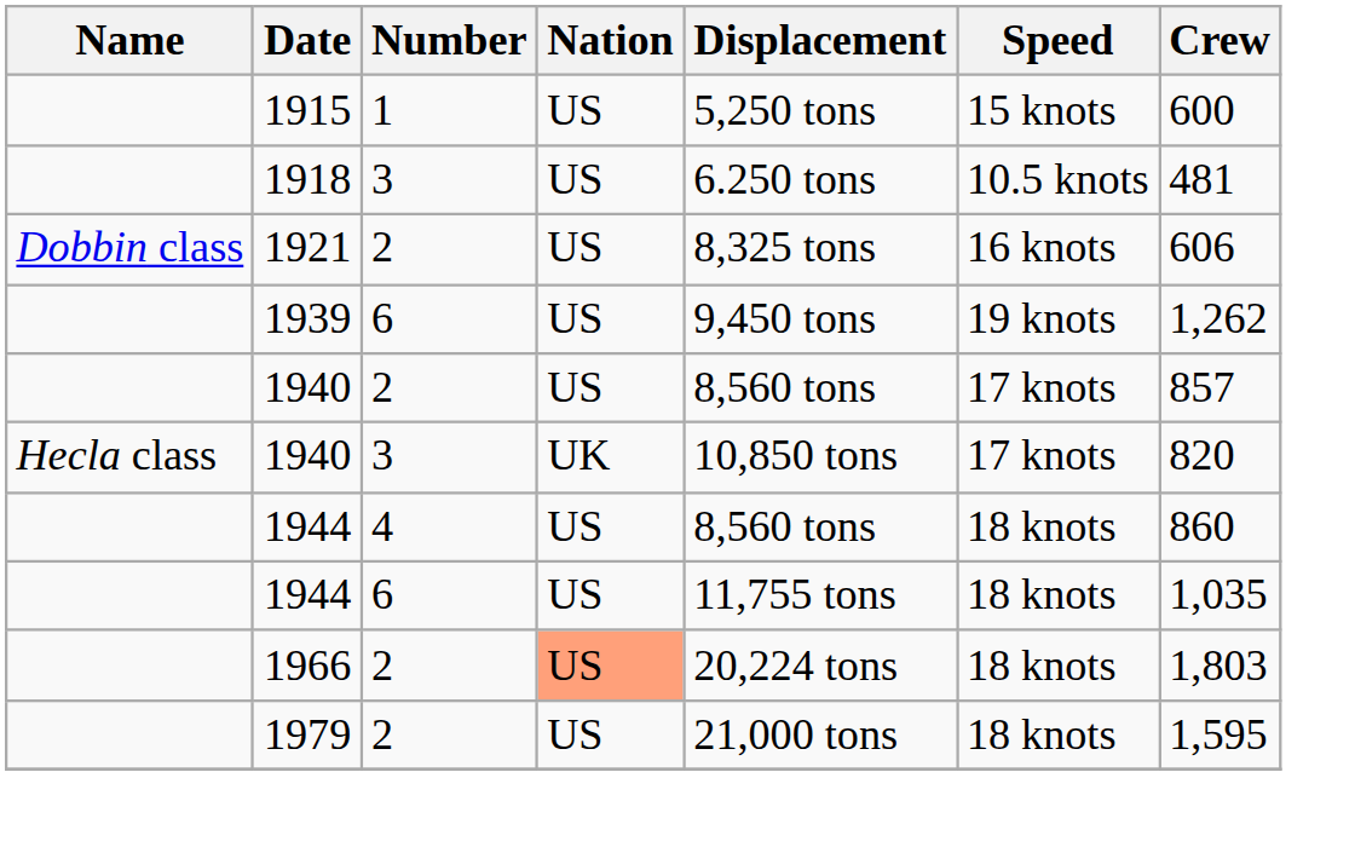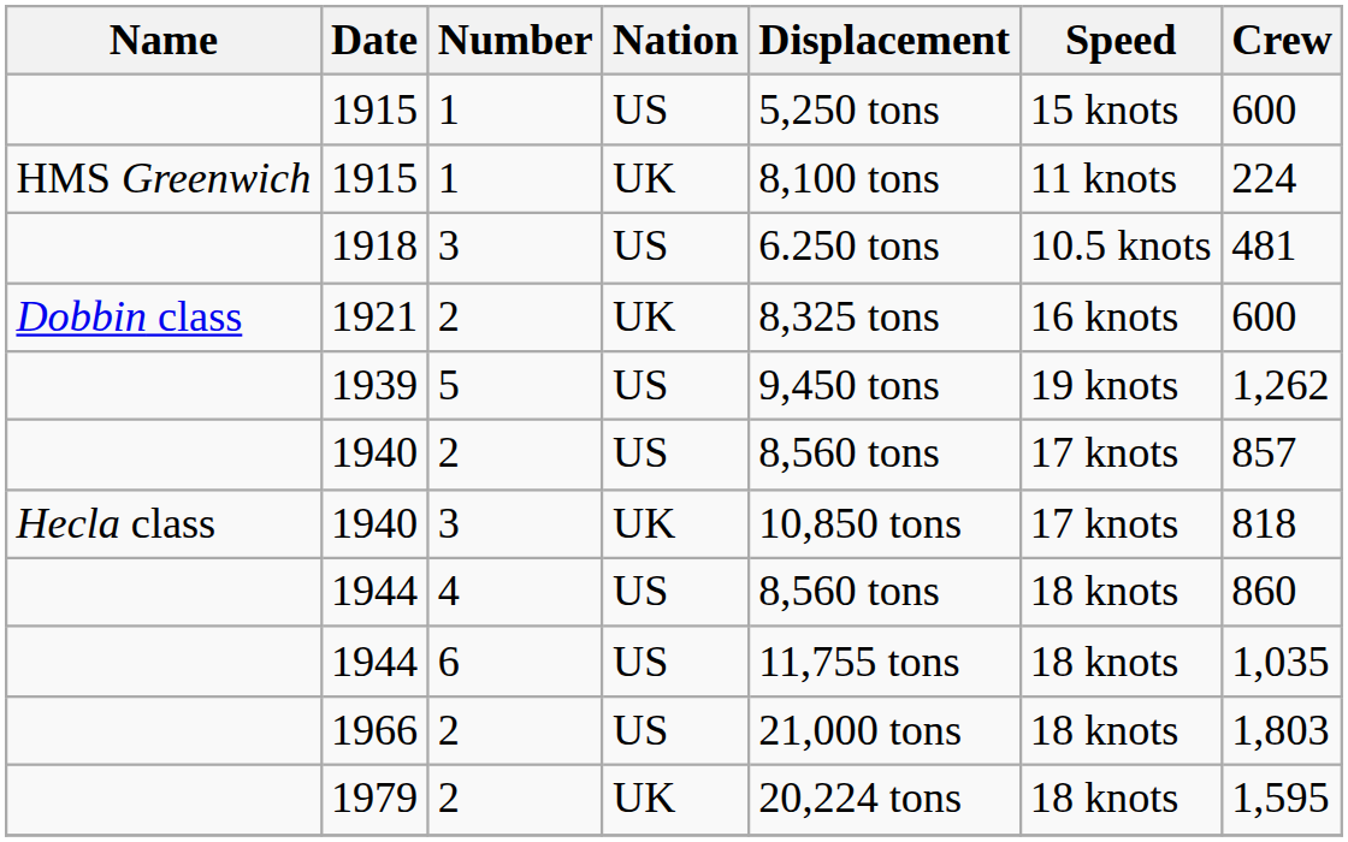 <table class="wikitable sortable">
 <tr>
 <th>Name</th>
 <th>Date</th>
 <th>Number</th>
 <th>Nation</th>
 <th>Displacement</th>
 <th>Speed</th>
 <th>Crew</th>
 </tr>
 <tr>
 <td></td>
 <td>1915</td>
 <td>1</td>
 <td>US</td>
 <td>5,250 tons</td>
 <td>15 knots</td>
 <td>600</td>
 </tr>
 <tr>
+<td>HMS <em>Greenwich</em></td>
+<td>1915</td>
+<td>1</td>
+<td>UK</td>
+<td>8,100 tons</td>
+<td>11 knots</td>
+<td>224</td>
+</tr>
+<tr>
 <td></td>
 <td>1918</td>
 <td>3</td>
 <td>US</td>
 <td>6.250 tons</td>
 <td>10.5 knots</td>
 <td>481</td>
 </tr>
 <tr>
 <td><a href='#'><em>Dobbin</em> class</a></td>
 <td>1921</td>
 <td>2</td>
-<td>US</td>
+<td>UK</td>
 <td>8,325 tons</td>
 <td>16 knots</td>
-<td>606</td>
+<td>600</td>
 </tr>
 <tr>
 <td></td>
 <td>1939</td>
-<td>6</td>
+<td>5</td>
 <td>US</td>
 <td>9,450 tons</td>
 <td>19 knots</td>
 <td>1,262</td>
 </tr>
 <tr>
 <td></td>
 <td>1940</td>
 <td>2</td>
 <td>US</td>
 <td>8,560 tons</td>
 <td>17 knots</td>
 <td>857</td>
 </tr>
 <tr>
 <td><em>Hecla</em> class</td>
 <td>1940</td>
 <td>3</td>
 <td>UK</td>
 <td>10,850 tons</td>
 <td>17 knots</td>
-<td>820</td>
+<td>818</td>
 </tr>
 <tr>
 <td></td>
 <td>1944</td>
 <td>4</td>
 <td>US</td>
 <td>8,560 tons</td>
 <td>18 knots</td>
 <td>860</td>
 </tr>
 <tr>
 <td></td>
 <td>1944</td>
 <td>6</td>
 <td>US</td>
 <td>11,755 tons</td>
 <td>18 knots</td>
 <td>1,035</td>
 </tr>
 <tr>
 <td></td>
 <td>1966</td>
 <td>2</td>
-<td style="background: lightsalmon;">US</td>
-<td>20,224 tons</td>
+<td>US</td>
+<td>21,000 tons</td>
 <td>18 knots</td>
 <td>1,803</td>
 </tr>
 <tr>
 <td></td>
 <td>1979</td>
 <td>2</td>
-<td>US</td>
-<td>21,000 tons</td>
+<td>UK</td>
+<td>20,224 tons</td>
 <td>18 knots</td>
 <td>1,595</td>
 </tr>
 <tr>
 </tr>
 </table>
